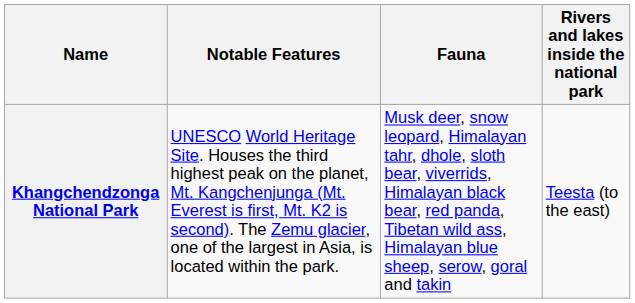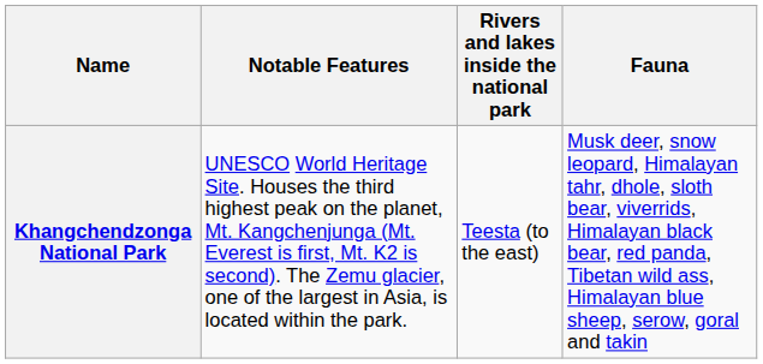 <table class="wikitable sortable">
 <tr>
 <th>Name</th>
 <th>Notable Features</th>
+<th>Rivers and lakes inside the national park</th>
 <th>Fauna</th>
-<th>Rivers and lakes inside the national park</th>
 </tr>
 <tr>
 <th><a href='#'>Khangchendzonga National Park</a></th>
 <td><a href='#'>UNESCO</a> <a href='#'>World Heritage Site</a>. Houses the third highest peak on the planet, <a href='#'>Mt. Kangchenjunga (Mt. Everest is first, Mt. K2 is second)</a>. The <a href='#'>Zemu glacier</a>, one of the largest in Asia, is located within the park.</td>
+<td><a href='#'>Teesta</a> (to the east)</td>
 <td><a href='#'>Musk deer</a>, <a href='#'>snow leopard</a>, <a href='#'>Himalayan tahr</a>, <a href='#'>dhole</a>, <a href='#'>sloth bear</a>, <a href='#'>viverrids</a>, <a href='#'>Himalayan black bear</a>, <a href='#'>red panda</a>, <a href='#'>Tibetan wild ass</a>, <a href='#'>Himalayan blue sheep</a>, <a href='#'>serow</a>, <a href='#'>goral</a> and <a href='#'>takin</a></td>
-<td><a href='#'>Teesta</a> (to the east)</td>
 </tr>
 </table>
